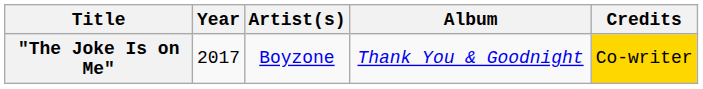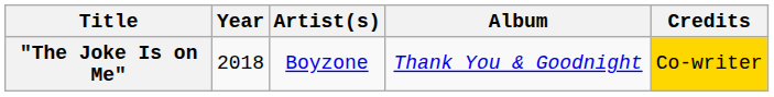 <table class="wikitable plainrowheaders" style="text-align:center;">
 <tr>
 <th scope="col" style="width:10em;">Title</th>
 <th scope="col">Year</th>
 <th scope="col">Artist(s)</th>
 <th scope="col" style="width:13em;">Album</th>
 <th scope="col">Credits</th>
 </tr>
 <tr>
 <th scope="row">"The Joke Is on Me"</th>
-<td>2017</td>
+<td>2018</td>
 <td><a href='#'>Boyzone</a></td>
 <td><em><a href='#'>Thank You & Goodnight</a></em></td>
 <td style="background: gold;">Co-writer</td>
 </tr>
 </table>
